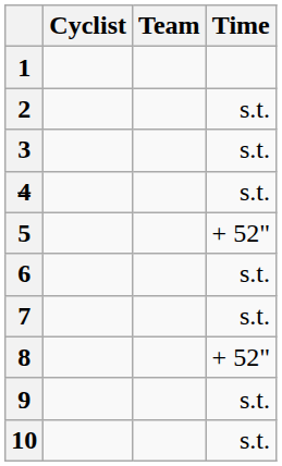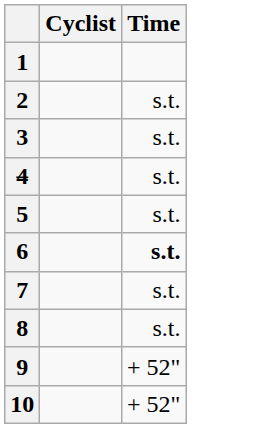 <table class="wikitable">
 <tr>
 <th></th>
 <th>Cyclist</th>
-<th>Team</th>
 <th>Time</th>
 </tr>
 <tr>
 <th>1</th>
-<td></td>
 <td></td>
 <td align="right"></td>
 </tr>
 <tr>
 <th>2</th>
 <td></td>
-<td></td>
 <td align="right">s.t.</td>
 </tr>
 <tr>
 <th>3</th>
-<td></td>
 <td></td>
 <td align="right">s.t.</td>
 </tr>
 <tr>
 <th><s>4</s></th>
 <td><s></s></td>
-<td></td>
 <td align="right">s.t.</td>
 </tr>
 <tr>
 <th>5</th>
 <td></td>
-<td></td>
-<td align="right">+ 52"</td>
+<td align="right">s.t.</td>
 </tr>
 <tr>
 <th>6</th>
 <td></td>
-<td></td>
-<td align="right">s.t.</td>
+<td align="right"><strong>s.t.</strong></td>
 </tr>
 <tr>
 <th>7</th>
-<td></td>
 <td></td>
 <td align="right">s.t.</td>
 </tr>
 <tr>
 <th>8</th>
 <td></td>
+<td align="right">s.t.</td>
+</tr>
+<tr>
+<th>9</th>
 <td></td>
 <td align="right">+ 52"</td>
 </tr>
 <tr>
-<th>9</th>
-<td></td>
-<td></td>
-<td align="right">s.t.</td>
-</tr>
-<tr>
 <th>10</th>
 <td></td>
-<td></td>
-<td align="right">s.t.</td>
+<td align="right">+ 52"</td>
 </tr>
 </table>
